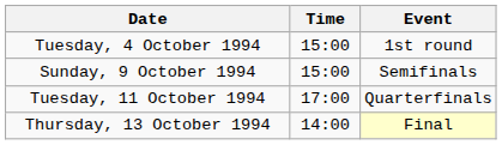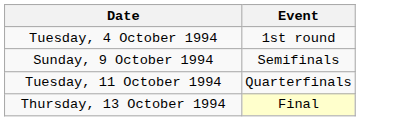 <table class = "wikitable" style="text-align:center;">
 <tr>
 <th width=220>Date</th>
-<th width=50>Time</th>
 <th width=100>Event</th>
 </tr>
 <tr>
 <td>Tuesday, 4 October 1994</td>
-<td>15:00</td>
 <td>1st round</td>
 </tr>
 <tr>
 <td>Sunday, 9 October 1994</td>
-<td>15:00</td>
 <td>Semifinals</td>
 </tr>
 <tr>
 <td>Tuesday, 11 October 1994</td>
-<td>17:00</td>
 <td>Quarterfinals</td>
 </tr>
 <tr>
 <td>Thursday, 13 October 1994</td>
-<td>14:00</td>
 <td bgcolor=ffffcc>Final</td>
 </tr>
 </table>
